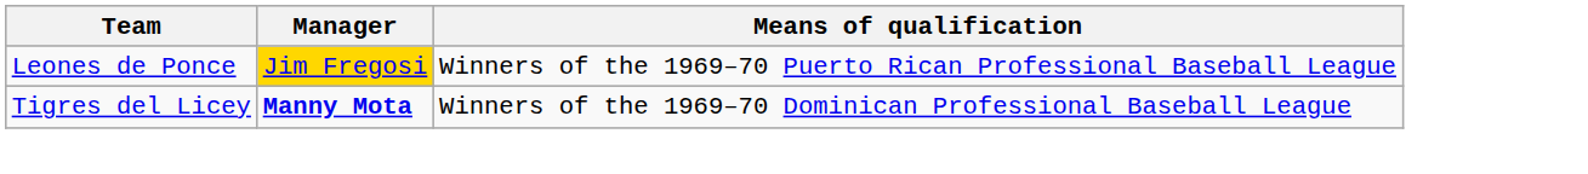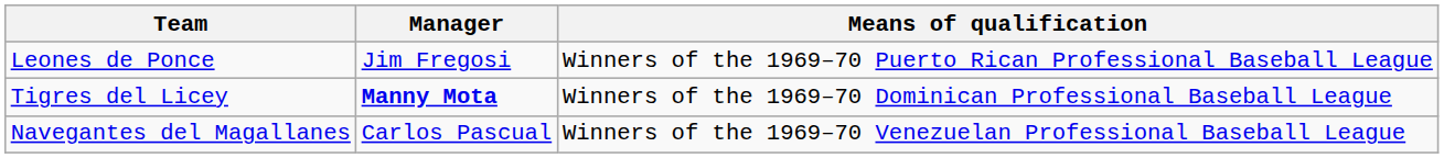 <table class="wikitable">
 <tr>
 <th>Team</th>
 <th>Manager</th>
 <th>Means of qualification</th>
 </tr>
 <tr>
 <td> <a href='#'>Leones de Ponce</a></td>
-<td style="background: gold;"> <a href='#'>Jim Fregosi</a></td>
+<td> <a href='#'>Jim Fregosi</a></td>
 <td>Winners of the 1969–70 <a href='#'>Puerto Rican Professional Baseball League</a></td>
 </tr>
 <tr>
 <td> <a href='#'>Tigres del Licey</a></td>
 <td><strong> <a href='#'>Manny Mota</a></strong></td>
 <td>Winners of the 1969–70 <a href='#'>Dominican Professional Baseball League</a></td>
 </tr>
+<tr>
+<td> <a href='#'>Navegantes del Magallanes</a></td>
+<td> <a href='#'>Carlos Pascual</a></td>
+<td>Winners of the 1969–70 <a href='#'>Venezuelan Professional Baseball League</a></td>
+</tr>
 </table>
